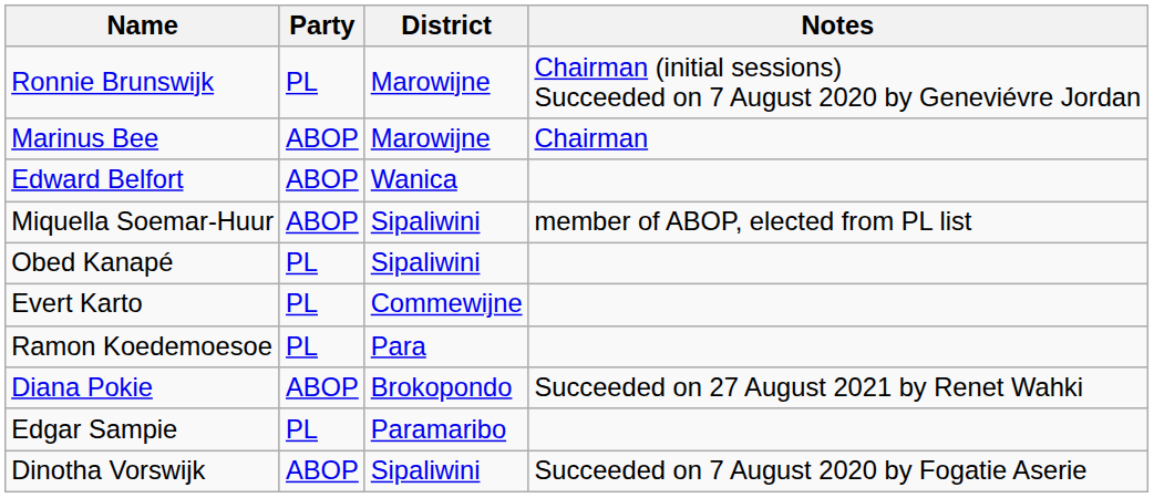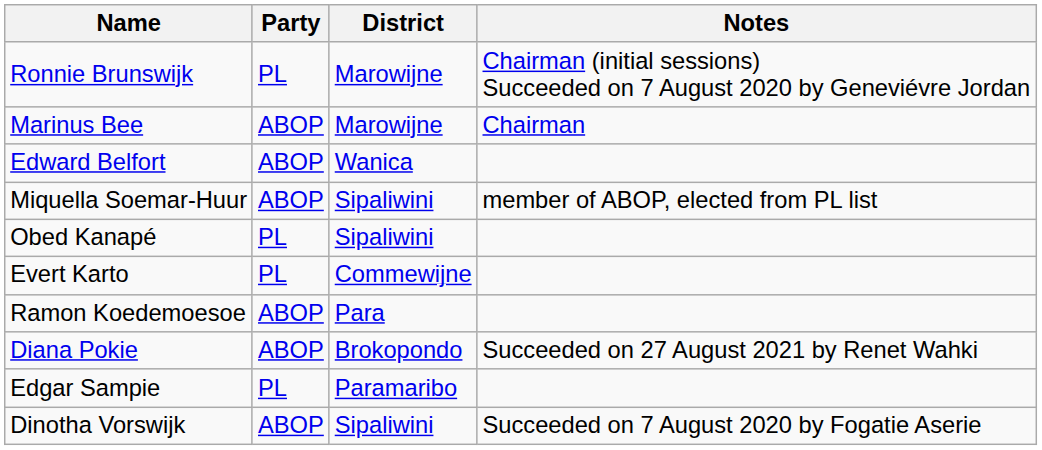 <table class="wikitable sortable">
 <tr>
 <th>Name</th>
 <th>Party</th>
 <th>District</th>
 <th>Notes</th>
 </tr>
 <tr>
 <td><a href='#'>Ronnie Brunswijk</a></td>
 <td><a href='#'>PL</a></td>
 <td><a href='#'>Marowijne</a></td>
 <td><a href='#'>Chairman</a> (initial sessions)<br>Succeeded on 7 August 2020 by Geneviévre Jordan</td>
 </tr>
 <tr>
 <td><a href='#'>Marinus Bee</a></td>
 <td><a href='#'>ABOP</a></td>
 <td><a href='#'>Marowijne</a></td>
 <td><a href='#'>Chairman</a></td>
 </tr>
 <tr>
 <td><a href='#'>Edward Belfort</a></td>
 <td><a href='#'>ABOP</a></td>
 <td><a href='#'>Wanica</a></td>
 <td></td>
 </tr>
 <tr>
 <td>Miquella Soemar-Huur</td>
 <td><a href='#'>ABOP</a></td>
 <td><a href='#'>Sipaliwini</a></td>
 <td>member of ABOP, elected from PL list</td>
 </tr>
 <tr>
 <td>Obed Kanapé</td>
 <td><a href='#'>PL</a></td>
 <td><a href='#'>Sipaliwini</a></td>
 <td></td>
 </tr>
 <tr>
 <td>Evert Karto</td>
 <td><a href='#'>PL</a></td>
 <td><a href='#'>Commewijne</a></td>
 <td></td>
 </tr>
 <tr>
 <td>Ramon Koedemoesoe</td>
-<td><a href='#'>PL</a></td>
+<td><a href='#'>ABOP</a></td>
 <td><a href='#'>Para</a></td>
 <td></td>
 </tr>
 <tr>
 <td><a href='#'>Diana Pokie</a></td>
 <td><a href='#'>ABOP</a></td>
 <td><a href='#'>Brokopondo</a></td>
 <td>Succeeded on 27 August 2021 by Renet Wahki</td>
 </tr>
 <tr>
 <td>Edgar Sampie</td>
 <td><a href='#'>PL</a></td>
 <td><a href='#'>Paramaribo</a></td>
 <td></td>
 </tr>
 <tr>
 <td>Dinotha Vorswijk</td>
 <td><a href='#'>ABOP</a></td>
 <td><a href='#'>Sipaliwini</a></td>
 <td>Succeeded on 7 August 2020 by Fogatie Aserie</td>
 </tr>
 </table>
